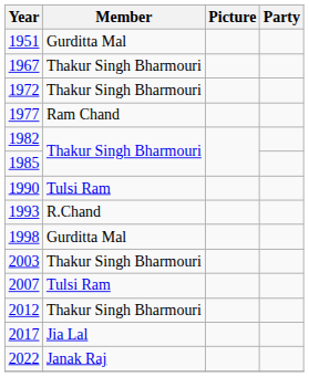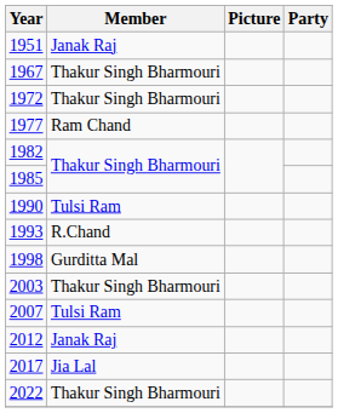 <table class="wikitable sortable">
 <tr>
 <th>Year</th>
 <th>Member</th>
 <th>Picture</th>
 <th colspan="2">Party</th>
 </tr>
 <tr>
 <td><a href='#'>1951</a></td>
-<td>Gurditta Mal</td>
+<td><a href='#'>Janak Raj</a></td>
 <td></td>
 <td></td>
 </tr>
 <tr>
 <td><a href='#'>1967</a></td>
 <td>Thakur Singh Bharmouri</td>
 <td></td>
 <td></td>
 </tr>
 <tr>
 <td><a href='#'>1972</a></td>
 <td>Thakur Singh Bharmouri</td>
 <td></td>
 <td></td>
 </tr>
 <tr>
 <td><a href='#'>1977</a></td>
 <td>Ram Chand</td>
 <td></td>
 <td></td>
 </tr>
 <tr>
 <td><a href='#'>1982</a></td>
 <td rowspan="2"><a href='#'>Thakur Singh Bharmouri</a></td>
 <td rowspan="2"></td>
 <td></td>
 </tr>
 <tr>
 <td><a href='#'>1985</a></td>
 </tr>
 <tr>
 <td><a href='#'>1990</a></td>
 <td><a href='#'>Tulsi Ram</a></td>
 <td></td>
 <td></td>
 </tr>
 <tr>
 <td><a href='#'>1993</a></td>
 <td>R.Chand</td>
 <td></td>
 <td></td>
 </tr>
 <tr>
 <td><a href='#'>1998</a></td>
 <td>Gurditta Mal</td>
 <td></td>
 <td></td>
 </tr>
 <tr>
 <td><a href='#'>2003</a></td>
 <td>Thakur Singh Bharmouri</td>
 <td></td>
 <td></td>
 </tr>
 <tr>
 <td><a href='#'>2007</a></td>
 <td><a href='#'>Tulsi Ram</a></td>
 <td></td>
 <td></td>
 </tr>
 <tr>
 <td><a href='#'>2012</a></td>
-<td>Thakur Singh Bharmouri</td>
+<td><a href='#'>Janak Raj</a></td>
 <td></td>
 <td></td>
 </tr>
 <tr>
 <td><a href='#'>2017</a></td>
 <td><a href='#'>Jia Lal</a></td>
 <td></td>
 <td></td>
 </tr>
 <tr>
 <td><a href='#'>2022</a></td>
-<td><a href='#'>Janak Raj</a></td>
+<td>Thakur Singh Bharmouri</td>
 <td></td>
 <td></td>
 </tr>
 <tr>
 </tr>
 </table>
